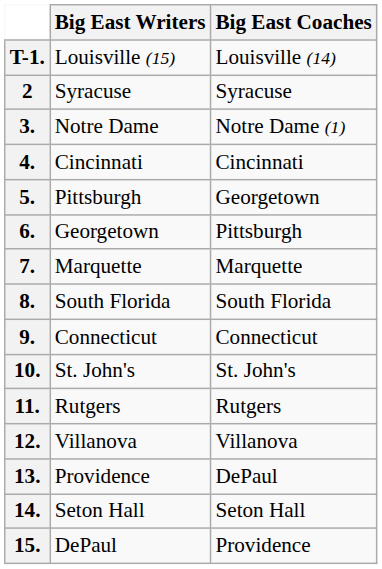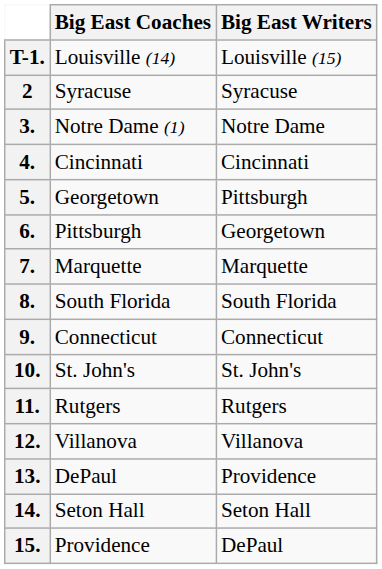 <table class="wikitable" style="white-space:nowrap; font-size:90%;">
 <tr>
 <td ! colspan=1 style="background:white; border-top-style:hidden; border-left-style:hidden;"></td>
+<th>Big East Coaches</th>
 <th>Big East Writers</th>
-<th>Big East Coaches</th>
 </tr>
 <tr>
 <th>T-1.</th>
+<td>Louisville <small><em>(14)</em></small></td>
 <td>Louisville <small><em>(15)</em></small></td>
-<td>Louisville <small><em>(14)</em></small></td>
 </tr>
 <tr>
 <th>2</th>
 <td>Syracuse</td>
 <td>Syracuse</td>
 </tr>
 <tr>
 <th>3.</th>
+<td>Notre Dame <small><em>(1)</em></small></td>
 <td>Notre Dame</td>
-<td>Notre Dame <small><em>(1)</em></small></td>
 </tr>
 <tr>
 <th>4.</th>
 <td>Cincinnati</td>
 <td>Cincinnati</td>
 </tr>
 <tr>
 <th>5.</th>
+<td>Georgetown</td>
 <td>Pittsburgh</td>
-<td>Georgetown</td>
 </tr>
 <tr>
 <th>6.</th>
+<td>Pittsburgh</td>
 <td>Georgetown</td>
-<td>Pittsburgh</td>
 </tr>
 <tr>
 <th>7.</th>
 <td>Marquette</td>
 <td>Marquette</td>
 </tr>
 <tr>
 <th>8.</th>
 <td>South Florida</td>
 <td>South Florida</td>
 </tr>
 <tr>
 <th>9.</th>
 <td>Connecticut</td>
 <td>Connecticut</td>
 </tr>
 <tr>
 <th>10.</th>
 <td>St. John's</td>
 <td>St. John's</td>
 </tr>
 <tr>
 <th>11.</th>
 <td>Rutgers</td>
 <td>Rutgers</td>
 </tr>
 <tr>
 <th>12.</th>
 <td>Villanova</td>
 <td>Villanova</td>
 </tr>
 <tr>
 <th>13.</th>
+<td>DePaul</td>
 <td>Providence</td>
-<td>DePaul</td>
 </tr>
 <tr>
 <th>14.</th>
 <td>Seton Hall</td>
 <td>Seton Hall</td>
 </tr>
 <tr>
 <th>15.</th>
+<td>Providence</td>
 <td>DePaul</td>
-<td>Providence</td>
 </tr>
 </table>
